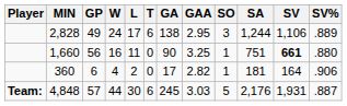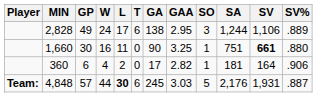 <table class="wikitable sortable" style="text-align:center;">
 <tr>
 <th>Player</th>
 <th title="Minutes played">MIN</th>
 <th title="Games played in">GP</th>
 <th title="Wins">W</th>
 <th title="Losses">L</th>
 <th title="Ties">T</th>
 <th title="Goals against">GA</th>
 <th title="Goals against average">GAA</th>
 <th title="Shut-outs">SO</th>
 <th title="Shots against">SA</th>
 <th title="Shots saved">SV</th>
 <th title="Save percentage">SV%</th>
 </tr>
 <tr>
 <td style="text-align:left;"></td>
 <td>2,828</td>
 <td>49</td>
 <td>24</td>
 <td>17</td>
 <td>6</td>
 <td>138</td>
 <td>2.95</td>
 <td>3</td>
 <td>1,244</td>
 <td>1,106</td>
 <td>.889</td>
 </tr>
 <tr>
 <td style="text-align:left;"></td>
 <td>1,660</td>
-<td>56</td>
+<td>30</td>
 <td>16</td>
 <td>11</td>
 <td>0</td>
 <td>90</td>
 <td>3.25</td>
 <td>1</td>
 <td>751</td>
 <td><strong>661</strong></td>
 <td>.880</td>
 </tr>
 <tr>
 <td style="text-align:left;"></td>
 <td>360</td>
 <td>6</td>
 <td>4</td>
 <td>2</td>
 <td>0</td>
 <td>17</td>
 <td>2.82</td>
 <td>1</td>
 <td>181</td>
 <td>164</td>
 <td>.906</td>
 </tr>
 <tr>
 <td style="text-align:left;"><strong>Team:</strong></td>
 <td>4,848</td>
 <td>57</td>
 <td>44</td>
-<td>30</td>
+<td><strong>30</strong></td>
 <td>6</td>
 <td>245</td>
 <td>3.03</td>
 <td>5</td>
 <td>2,176</td>
 <td>1,931</td>
 <td>.887</td>
 </tr>
 </table>
